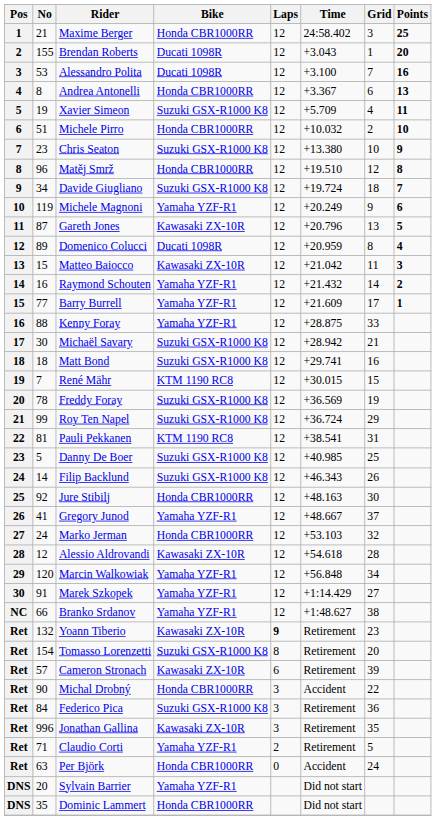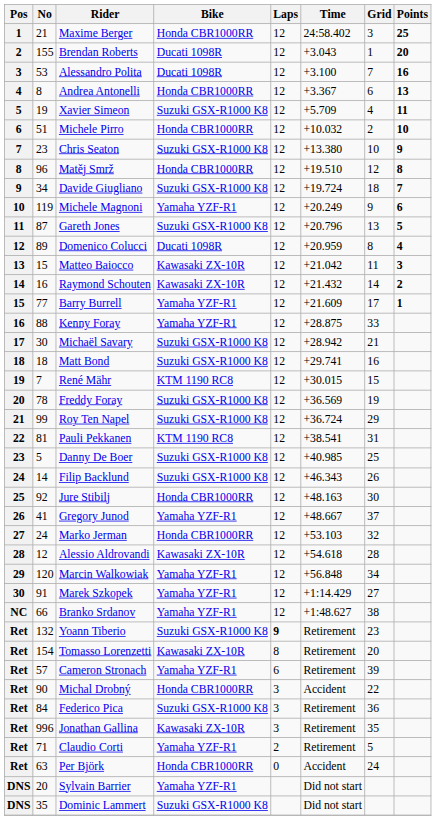 <table class="wikitable" style="font-size: 95%;">
 <tr>
 <th>Pos</th>
 <th>No</th>
 <th>Rider</th>
 <th>Bike</th>
 <th>Laps</th>
 <th>Time</th>
 <th>Grid</th>
 <th>Points</th>
 </tr>
 <tr>
 <th>1</th>
 <td>21</td>
 <td> <a href='#'>Maxime Berger</a></td>
 <td><a href='#'>Honda CBR1000RR</a></td>
 <td>12</td>
 <td>24:58.402</td>
 <td>3</td>
 <td><strong>25</strong></td>
 </tr>
 <tr>
 <th>2</th>
 <td>155</td>
 <td> <a href='#'>Brendan Roberts</a></td>
 <td><a href='#'>Ducati 1098R</a></td>
 <td>12</td>
 <td>+3.043</td>
 <td>1</td>
 <td><strong>20</strong></td>
 </tr>
 <tr>
 <th>3</th>
 <td>53</td>
 <td> <a href='#'>Alessandro Polita</a></td>
 <td><a href='#'>Ducati 1098R</a></td>
 <td>12</td>
 <td>+3.100</td>
 <td>7</td>
 <td><strong>16</strong></td>
 </tr>
 <tr>
 <th>4</th>
 <td>8</td>
 <td> <a href='#'>Andrea Antonelli</a></td>
 <td><a href='#'>Honda CBR1000RR</a></td>
 <td>12</td>
 <td>+3.367</td>
 <td>6</td>
 <td><strong>13</strong></td>
 </tr>
 <tr>
 <th>5</th>
 <td>19</td>
 <td> <a href='#'>Xavier Simeon</a></td>
 <td><a href='#'>Suzuki GSX-R1000 K8</a></td>
 <td>12</td>
 <td>+5.709</td>
 <td>4</td>
 <td><strong>11</strong></td>
 </tr>
 <tr>
 <th>6</th>
 <td>51</td>
 <td> <a href='#'>Michele Pirro</a></td>
 <td><a href='#'>Honda CBR1000RR</a></td>
 <td>12</td>
 <td>+10.032</td>
 <td>2</td>
 <td><strong>10</strong></td>
 </tr>
 <tr>
 <th>7</th>
 <td>23</td>
 <td> <a href='#'>Chris Seaton</a></td>
 <td><a href='#'>Suzuki GSX-R1000 K8</a></td>
 <td>12</td>
 <td>+13.380</td>
 <td>10</td>
 <td><strong>9</strong></td>
 </tr>
 <tr>
 <th>8</th>
 <td>96</td>
 <td> <a href='#'>Matěj Smrž</a></td>
 <td><a href='#'>Honda CBR1000RR</a></td>
 <td>12</td>
 <td>+19.510</td>
 <td>12</td>
 <td><strong>8</strong></td>
 </tr>
 <tr>
 <th>9</th>
 <td>34</td>
 <td> <a href='#'>Davide Giugliano</a></td>
 <td><a href='#'>Suzuki GSX-R1000 K8</a></td>
 <td>12</td>
 <td>+19.724</td>
 <td>18</td>
 <td><strong>7</strong></td>
 </tr>
 <tr>
 <th>10</th>
 <td>119</td>
 <td> <a href='#'>Michele Magnoni</a></td>
 <td><a href='#'>Yamaha YZF-R1</a></td>
 <td>12</td>
 <td>+20.249</td>
 <td>9</td>
 <td><strong>6</strong></td>
 </tr>
 <tr>
 <th>11</th>
 <td>87</td>
 <td> <a href='#'>Gareth Jones</a></td>
-<td><a href='#'>Kawasaki ZX-10R</a></td>
+<td><a href='#'>Suzuki GSX-R1000 K8</a></td>
 <td>12</td>
 <td>+20.796</td>
 <td>13</td>
 <td><strong>5</strong></td>
 </tr>
 <tr>
 <th>12</th>
 <td>89</td>
 <td> <a href='#'>Domenico Colucci</a></td>
 <td><a href='#'>Ducati 1098R</a></td>
 <td>12</td>
 <td>+20.959</td>
 <td>8</td>
 <td><strong>4</strong></td>
 </tr>
 <tr>
 <th>13</th>
 <td>15</td>
 <td> <a href='#'>Matteo Baiocco</a></td>
 <td><a href='#'>Kawasaki ZX-10R</a></td>
 <td>12</td>
 <td>+21.042</td>
 <td>11</td>
 <td><strong>3</strong></td>
 </tr>
 <tr>
 <th>14</th>
 <td>16</td>
 <td> <a href='#'>Raymond Schouten</a></td>
-<td><a href='#'>Yamaha YZF-R1</a></td>
+<td><a href='#'>Kawasaki ZX-10R</a></td>
 <td>12</td>
 <td>+21.432</td>
 <td>14</td>
 <td><strong>2</strong></td>
 </tr>
 <tr>
 <th>15</th>
 <td>77</td>
 <td> <a href='#'>Barry Burrell</a></td>
 <td><a href='#'>Yamaha YZF-R1</a></td>
 <td>12</td>
 <td>+21.609</td>
 <td>17</td>
 <td><strong>1</strong></td>
 </tr>
 <tr>
 <th>16</th>
 <td>88</td>
 <td> <a href='#'>Kenny Foray</a></td>
 <td><a href='#'>Yamaha YZF-R1</a></td>
 <td>12</td>
 <td>+28.875</td>
 <td>33</td>
 <td></td>
 </tr>
 <tr>
 <th>17</th>
 <td>30</td>
 <td> <a href='#'>Michaël Savary</a></td>
 <td><a href='#'>Suzuki GSX-R1000 K8</a></td>
 <td>12</td>
 <td>+28.942</td>
 <td>21</td>
 <td></td>
 </tr>
 <tr>
 <th>18</th>
 <td>18</td>
 <td> <a href='#'>Matt Bond</a></td>
 <td><a href='#'>Suzuki GSX-R1000 K8</a></td>
 <td>12</td>
 <td>+29.741</td>
 <td>16</td>
 <td></td>
 </tr>
 <tr>
 <th>19</th>
 <td>7</td>
 <td> <a href='#'>René Mähr</a></td>
 <td><a href='#'>KTM 1190 RC8</a></td>
 <td>12</td>
 <td>+30.015</td>
 <td>15</td>
 <td></td>
 </tr>
 <tr>
 <th>20</th>
 <td>78</td>
 <td> <a href='#'>Freddy Foray</a></td>
 <td><a href='#'>Suzuki GSX-R1000 K8</a></td>
 <td>12</td>
 <td>+36.569</td>
 <td>19</td>
 <td></td>
 </tr>
 <tr>
 <th>21</th>
 <td>99</td>
 <td> <a href='#'>Roy Ten Napel</a></td>
 <td><a href='#'>Suzuki GSX-R1000 K8</a></td>
 <td>12</td>
 <td>+36.724</td>
 <td>29</td>
 <td></td>
 </tr>
 <tr>
 <th>22</th>
 <td>81</td>
 <td> <a href='#'>Pauli Pekkanen</a></td>
 <td><a href='#'>KTM 1190 RC8</a></td>
 <td>12</td>
 <td>+38.541</td>
 <td>31</td>
 <td></td>
 </tr>
 <tr>
 <th>23</th>
 <td>5</td>
 <td> <a href='#'>Danny De Boer</a></td>
 <td><a href='#'>Suzuki GSX-R1000 K8</a></td>
 <td>12</td>
 <td>+40.985</td>
 <td>25</td>
 <td></td>
 </tr>
 <tr>
 <th>24</th>
 <td>14</td>
 <td> <a href='#'>Filip Backlund</a></td>
 <td><a href='#'>Suzuki GSX-R1000 K8</a></td>
 <td>12</td>
 <td>+46.343</td>
 <td>26</td>
 <td></td>
 </tr>
 <tr>
 <th>25</th>
 <td>92</td>
 <td> <a href='#'>Jure Stibilj</a></td>
 <td><a href='#'>Honda CBR1000RR</a></td>
 <td>12</td>
 <td>+48.163</td>
 <td>30</td>
 <td></td>
 </tr>
 <tr>
 <th>26</th>
 <td>41</td>
 <td> <a href='#'>Gregory Junod</a></td>
 <td><a href='#'>Yamaha YZF-R1</a></td>
 <td>12</td>
 <td>+48.667</td>
 <td>37</td>
 <td></td>
 </tr>
 <tr>
 <th>27</th>
 <td>24</td>
 <td> <a href='#'>Marko Jerman</a></td>
 <td><a href='#'>Honda CBR1000RR</a></td>
 <td>12</td>
 <td>+53.103</td>
 <td>32</td>
 <td></td>
 </tr>
 <tr>
 <th>28</th>
 <td>12</td>
 <td> <a href='#'>Alessio Aldrovandi</a></td>
 <td><a href='#'>Kawasaki ZX-10R</a></td>
 <td>12</td>
 <td>+54.618</td>
 <td>28</td>
 <td></td>
 </tr>
 <tr>
 <th>29</th>
 <td>120</td>
 <td> <a href='#'>Marcin Walkowiak</a></td>
 <td><a href='#'>Yamaha YZF-R1</a></td>
 <td>12</td>
 <td>+56.848</td>
 <td>34</td>
 <td></td>
 </tr>
 <tr>
 <th>30</th>
 <td>91</td>
 <td> <a href='#'>Marek Szkopek</a></td>
 <td><a href='#'>Yamaha YZF-R1</a></td>
 <td>12</td>
 <td>+1:14.429</td>
 <td>27</td>
 <td></td>
 </tr>
 <tr>
 <th>NC</th>
 <td>66</td>
 <td> <a href='#'>Branko Srdanov</a></td>
 <td><a href='#'>Yamaha YZF-R1</a></td>
 <td>12</td>
 <td>+1:48.627</td>
 <td>38</td>
 <td></td>
 </tr>
 <tr>
 <th>Ret</th>
 <td>132</td>
 <td> <a href='#'>Yoann Tiberio</a></td>
-<td><a href='#'>Kawasaki ZX-10R</a></td>
+<td><a href='#'>Suzuki GSX-R1000 K8</a></td>
 <td><strong>9</strong></td>
 <td>Retirement</td>
 <td>23</td>
 <td></td>
 </tr>
 <tr>
 <th>Ret</th>
 <td>154</td>
 <td> <a href='#'>Tomasso Lorenzetti</a></td>
-<td><a href='#'>Suzuki GSX-R1000 K8</a></td>
+<td><a href='#'>Kawasaki ZX-10R</a></td>
 <td>8</td>
 <td>Retirement</td>
 <td>20</td>
 <td></td>
 </tr>
 <tr>
 <th>Ret</th>
 <td>57</td>
 <td> <a href='#'>Cameron Stronach</a></td>
-<td><a href='#'>Kawasaki ZX-10R</a></td>
+<td><a href='#'>Yamaha YZF-R1</a></td>
 <td>6</td>
 <td>Retirement</td>
 <td>39</td>
 <td></td>
 </tr>
 <tr>
 <th>Ret</th>
 <td>90</td>
 <td> <a href='#'>Michal Drobný</a></td>
 <td><a href='#'>Honda CBR1000RR</a></td>
 <td>3</td>
 <td>Accident</td>
 <td>22</td>
 <td></td>
 </tr>
 <tr>
 <th>Ret</th>
 <td>84</td>
 <td> <a href='#'>Federico Pica</a></td>
 <td><a href='#'>Suzuki GSX-R1000 K8</a></td>
 <td>3</td>
 <td>Retirement</td>
 <td>36</td>
 <td></td>
 </tr>
 <tr>
 <th>Ret</th>
 <td>996</td>
 <td> <a href='#'>Jonathan Gallina</a></td>
 <td><a href='#'>Kawasaki ZX-10R</a></td>
 <td>3</td>
 <td>Retirement</td>
 <td>35</td>
 <td></td>
 </tr>
 <tr>
 <th>Ret</th>
 <td>71</td>
 <td> <a href='#'>Claudio Corti</a></td>
 <td><a href='#'>Yamaha YZF-R1</a></td>
 <td>2</td>
 <td>Retirement</td>
 <td>5</td>
 <td></td>
 </tr>
 <tr>
 <th>Ret</th>
 <td>63</td>
 <td> <a href='#'>Per Björk</a></td>
 <td><a href='#'>Honda CBR1000RR</a></td>
 <td>0</td>
 <td>Accident</td>
 <td>24</td>
 <td></td>
 </tr>
 <tr>
 <th>DNS</th>
 <td>20</td>
 <td> <a href='#'>Sylvain Barrier</a></td>
 <td><a href='#'>Yamaha YZF-R1</a></td>
 <td></td>
 <td>Did not start</td>
 <td></td>
 <td></td>
 </tr>
 <tr>
 <th>DNS</th>
 <td>35</td>
 <td> <a href='#'>Dominic Lammert</a></td>
-<td><a href='#'>Honda CBR1000RR</a></td>
+<td><a href='#'>Suzuki GSX-R1000 K8</a></td>
 <td></td>
 <td>Did not start</td>
 <td></td>
 <td></td>
 </tr>
 <tr>
 </tr>
 </table>
